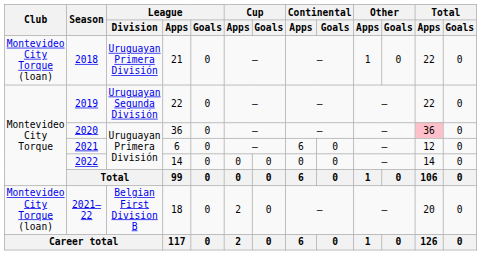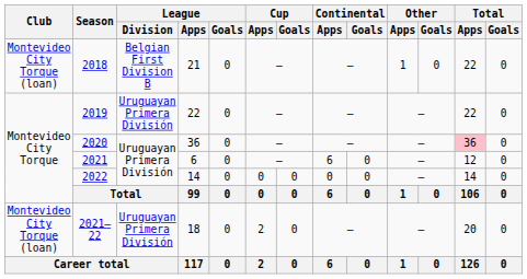 <table class="wikitable" Style="text-align: center">
 <tr>
 <th rowspan="2">Club</th>
 <th rowspan="2">Season</th>
 <th colspan="3">League</th>
 <th colspan="2">Cup</th>
 <th colspan="2">Continental</th>
 <th colspan="2">Other</th>
 <th colspan="2">Total</th>
 </tr>
 <tr>
 <th>Division</th>
 <th>Apps</th>
 <th>Goals</th>
 <th>Apps</th>
 <th>Goals</th>
 <th>Apps</th>
 <th>Goals</th>
 <th>Apps</th>
 <th>Goals</th>
 <th>Apps</th>
 <th>Goals</th>
 </tr>
 <tr>
 <td><a href='#'>Montevideo City Torque</a> (loan)</td>
 <td><a href='#'>2018</a></td>
-<td><a href='#'>Uruguayan Primera División</a></td>
+<td><a href='#'>Belgian First Division B</a></td>
 <td>21</td>
 <td>0</td>
 <td colspan="2">—</td>
 <td colspan="2">—</td>
 <td>1</td>
 <td>0</td>
 <td>22</td>
 <td>0</td>
 </tr>
 <tr>
 <td rowspan="5">Montevideo City Torque</td>
 <td><a href='#'>2019</a></td>
-<td><a href='#'>Uruguayan Segunda División</a></td>
+<td><a href='#'>Uruguayan Primera División</a></td>
 <td>22</td>
 <td>0</td>
 <td colspan="2">—</td>
 <td colspan="2">—</td>
 <td colspan="2">—</td>
 <td>22</td>
 <td>0</td>
 </tr>
 <tr>
 <td><a href='#'>2020</a></td>
 <td rowspan="3">Uruguayan Primera División</td>
 <td>36</td>
 <td>0</td>
 <td colspan="2">—</td>
 <td colspan="2">—</td>
 <td colspan="2">—</td>
 <td style="background: pink;">36</td>
 <td>0</td>
 </tr>
 <tr>
 <td><a href='#'>2021</a></td>
 <td>6</td>
 <td>0</td>
 <td colspan="2">—</td>
 <td>6</td>
 <td>0</td>
 <td colspan="2">—</td>
 <td>12</td>
 <td>0</td>
 </tr>
 <tr>
 <td><a href='#'>2022</a></td>
 <td>14</td>
 <td>0</td>
 <td>0</td>
 <td>0</td>
 <td>0</td>
 <td>0</td>
 <td colspan="2">—</td>
 <td>14</td>
 <td>0</td>
 </tr>
 <tr>
 <th colspan="2">Total</th>
 <th>99</th>
 <th>0</th>
 <th>0</th>
 <th>0</th>
 <th>6</th>
 <th>0</th>
 <th>1</th>
 <th>0</th>
 <th>106</th>
 <th>0</th>
 </tr>
 <tr>
 <td><a href='#'>Montevideo City Torque</a> (loan)</td>
 <td><a href='#'>2021–22</a></td>
-<td><a href='#'>Belgian First Division B</a></td>
+<td><a href='#'>Uruguayan Primera División</a></td>
 <td>18</td>
 <td>0</td>
 <td>2</td>
 <td>0</td>
 <td colspan="2">—</td>
 <td colspan="2">—</td>
 <td>20</td>
 <td>0</td>
 </tr>
 <tr>
 <th colspan="3">Career total</th>
 <th>117</th>
 <th>0</th>
 <th>2</th>
 <th>0</th>
 <th>6</th>
 <th>0</th>
 <th>1</th>
 <th>0</th>
 <th>126</th>
 <th>0</th>
 </tr>
 </table>
